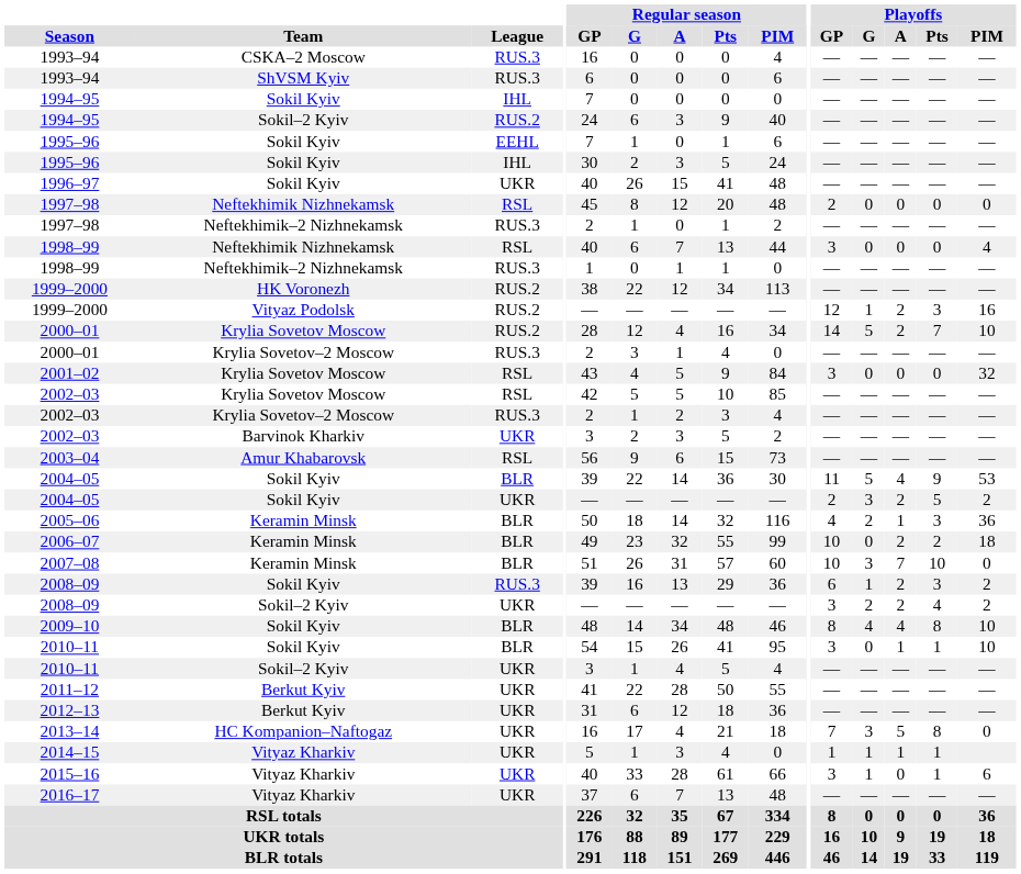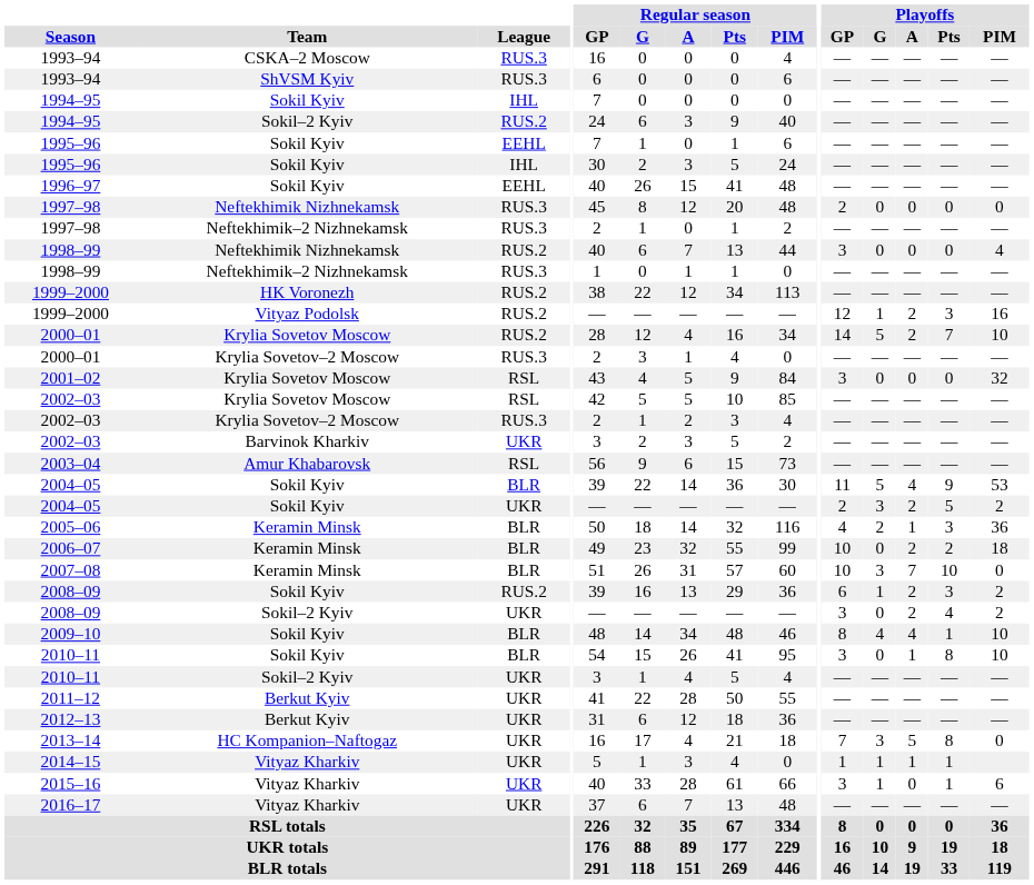 <table border="0" cellpadding="1" cellspacing="0" style="text-align:center; width:60em">
 <tr bgcolor="#e0e0e0">
 <th colspan="3" bgcolor="#ffffff"></th>
 <th rowspan="99" bgcolor="#ffffff"></th>
 <th colspan="5"><a href='#'>Regular season</a></th>
 <th rowspan="99" bgcolor="#ffffff"></th>
 <th colspan="5"><a href='#'>Playoffs</a></th>
 </tr>
 <tr bgcolor="#e0e0e0">
 <th><a href='#'>Season</a></th>
 <th>Team</th>
 <th>League</th>
 <th>GP</th>
 <th><a href='#'>G</a></th>
 <th><a href='#'>A</a></th>
 <th><a href='#'>Pts</a></th>
 <th><a href='#'>PIM</a></th>
 <th>GP</th>
 <th>G</th>
 <th>A</th>
 <th>Pts</th>
 <th>PIM</th>
 </tr>
 <tr>
 <td>1993–94</td>
 <td>CSKA–2 Moscow</td>
 <td><a href='#'>RUS.3</a></td>
 <td>16</td>
 <td>0</td>
 <td>0</td>
 <td>0</td>
 <td>4</td>
 <td>—</td>
 <td>—</td>
 <td>—</td>
 <td>—</td>
 <td>—</td>
 </tr>
 <tr bgcolor="#f0f0f0">
 <td>1993–94</td>
 <td><a href='#'>ShVSM Kyiv</a></td>
 <td>RUS.3</td>
 <td>6</td>
 <td>0</td>
 <td>0</td>
 <td>0</td>
 <td>6</td>
 <td>—</td>
 <td>—</td>
 <td>—</td>
 <td>—</td>
 <td>—</td>
 </tr>
 <tr>
 <td><a href='#'>1994–95</a></td>
 <td><a href='#'>Sokil Kyiv</a></td>
 <td><a href='#'>IHL</a></td>
 <td>7</td>
 <td>0</td>
 <td>0</td>
 <td>0</td>
 <td>0</td>
 <td>—</td>
 <td>—</td>
 <td>—</td>
 <td>—</td>
 <td>—</td>
 </tr>
 <tr bgcolor="#f0f0f0">
 <td><a href='#'>1994–95</a></td>
 <td>Sokil–2 Kyiv</td>
 <td><a href='#'>RUS.2</a></td>
 <td>24</td>
 <td>6</td>
 <td>3</td>
 <td>9</td>
 <td>40</td>
 <td>—</td>
 <td>—</td>
 <td>—</td>
 <td>—</td>
 <td>—</td>
 </tr>
 <tr>
 <td><a href='#'>1995–96</a></td>
 <td>Sokil Kyiv</td>
 <td><a href='#'>EEHL</a></td>
 <td>7</td>
 <td>1</td>
 <td>0</td>
 <td>1</td>
 <td>6</td>
 <td>—</td>
 <td>—</td>
 <td>—</td>
 <td>—</td>
 <td>—</td>
 </tr>
 <tr bgcolor="#f0f0f0">
 <td><a href='#'>1995–96</a></td>
 <td>Sokil Kyiv</td>
 <td>IHL</td>
 <td>30</td>
 <td>2</td>
 <td>3</td>
 <td>5</td>
 <td>24</td>
 <td>—</td>
 <td>—</td>
 <td>—</td>
 <td>—</td>
 <td>—</td>
 </tr>
 <tr>
 <td><a href='#'>1996–97</a></td>
 <td>Sokil Kyiv</td>
-<td>UKR</td>
+<td>EEHL</td>
 <td>40</td>
 <td>26</td>
 <td>15</td>
 <td>41</td>
 <td>48</td>
 <td>—</td>
 <td>—</td>
 <td>—</td>
 <td>—</td>
 <td>—</td>
 </tr>
 <tr bgcolor="#f0f0f0">
 <td><a href='#'>1997–98</a></td>
 <td><a href='#'>Neftekhimik Nizhnekamsk</a></td>
-<td><a href='#'>RSL</a></td>
+<td>RUS.3</td>
 <td>45</td>
 <td>8</td>
 <td>12</td>
 <td>20</td>
 <td>48</td>
 <td>2</td>
 <td>0</td>
 <td>0</td>
 <td>0</td>
 <td>0</td>
 </tr>
 <tr>
 <td>1997–98</td>
 <td>Neftekhimik–2 Nizhnekamsk</td>
 <td>RUS.3</td>
 <td>2</td>
 <td>1</td>
 <td>0</td>
 <td>1</td>
 <td>2</td>
 <td>—</td>
 <td>—</td>
 <td>—</td>
 <td>—</td>
 <td>—</td>
 </tr>
 <tr bgcolor="#f0f0f0">
 <td><a href='#'>1998–99</a></td>
 <td>Neftekhimik Nizhnekamsk</td>
-<td>RSL</td>
+<td>RUS.2</td>
 <td>40</td>
 <td>6</td>
 <td>7</td>
 <td>13</td>
 <td>44</td>
 <td>3</td>
 <td>0</td>
 <td>0</td>
 <td>0</td>
 <td>4</td>
 </tr>
 <tr>
 <td>1998–99</td>
 <td>Neftekhimik–2 Nizhnekamsk</td>
 <td>RUS.3</td>
 <td>1</td>
 <td>0</td>
 <td>1</td>
 <td>1</td>
 <td>0</td>
 <td>—</td>
 <td>—</td>
 <td>—</td>
 <td>—</td>
 <td>—</td>
 </tr>
 <tr bgcolor="#f0f0f0">
 <td><a href='#'>1999–2000</a></td>
 <td><a href='#'>HK Voronezh</a></td>
 <td>RUS.2</td>
 <td>38</td>
 <td>22</td>
 <td>12</td>
 <td>34</td>
 <td>113</td>
 <td>—</td>
 <td>—</td>
 <td>—</td>
 <td>—</td>
 <td>—</td>
 </tr>
 <tr>
 <td>1999–2000</td>
 <td><a href='#'>Vityaz Podolsk</a></td>
 <td>RUS.2</td>
 <td>—</td>
 <td>—</td>
 <td>—</td>
 <td>—</td>
 <td>—</td>
 <td>12</td>
 <td>1</td>
 <td>2</td>
 <td>3</td>
 <td>16</td>
 </tr>
 <tr bgcolor="#f0f0f0">
 <td><a href='#'>2000–01</a></td>
 <td><a href='#'>Krylia Sovetov Moscow</a></td>
 <td>RUS.2</td>
 <td>28</td>
 <td>12</td>
 <td>4</td>
 <td>16</td>
 <td>34</td>
 <td>14</td>
 <td>5</td>
 <td>2</td>
 <td>7</td>
 <td>10</td>
 </tr>
 <tr>
 <td>2000–01</td>
 <td>Krylia Sovetov–2 Moscow</td>
 <td>RUS.3</td>
 <td>2</td>
 <td>3</td>
 <td>1</td>
 <td>4</td>
 <td>0</td>
 <td>—</td>
 <td>—</td>
 <td>—</td>
 <td>—</td>
 <td>—</td>
 </tr>
 <tr bgcolor="#f0f0f0">
 <td><a href='#'>2001–02</a></td>
 <td>Krylia Sovetov Moscow</td>
 <td>RSL</td>
 <td>43</td>
 <td>4</td>
 <td>5</td>
 <td>9</td>
 <td>84</td>
 <td>3</td>
 <td>0</td>
 <td>0</td>
 <td>0</td>
 <td>32</td>
 </tr>
 <tr>
 <td><a href='#'>2002–03</a></td>
 <td>Krylia Sovetov Moscow</td>
 <td>RSL</td>
 <td>42</td>
 <td>5</td>
 <td>5</td>
 <td>10</td>
 <td>85</td>
 <td>—</td>
 <td>—</td>
 <td>—</td>
 <td>—</td>
 <td>—</td>
 </tr>
 <tr bgcolor="#f0f0f0">
 <td>2002–03</td>
 <td>Krylia Sovetov–2 Moscow</td>
 <td>RUS.3</td>
 <td>2</td>
 <td>1</td>
 <td>2</td>
 <td>3</td>
 <td>4</td>
 <td>—</td>
 <td>—</td>
 <td>—</td>
 <td>—</td>
 <td>—</td>
 </tr>
 <tr>
 <td><a href='#'>2002–03</a></td>
 <td>Barvinok Kharkiv</td>
 <td><a href='#'>UKR</a></td>
 <td>3</td>
 <td>2</td>
 <td>3</td>
 <td>5</td>
 <td>2</td>
 <td>—</td>
 <td>—</td>
 <td>—</td>
 <td>—</td>
 <td>—</td>
 </tr>
 <tr bgcolor="#f0f0f0">
 <td><a href='#'>2003–04</a></td>
 <td><a href='#'>Amur Khabarovsk</a></td>
 <td>RSL</td>
 <td>56</td>
 <td>9</td>
 <td>6</td>
 <td>15</td>
 <td>73</td>
 <td>—</td>
 <td>—</td>
 <td>—</td>
 <td>—</td>
 <td>—</td>
 </tr>
 <tr>
 <td><a href='#'>2004–05</a></td>
 <td>Sokil Kyiv</td>
 <td><a href='#'>BLR</a></td>
 <td>39</td>
 <td>22</td>
 <td>14</td>
 <td>36</td>
 <td>30</td>
 <td>11</td>
 <td>5</td>
 <td>4</td>
 <td>9</td>
 <td>53</td>
 </tr>
 <tr bgcolor="#f0f0f0">
 <td><a href='#'>2004–05</a></td>
 <td>Sokil Kyiv</td>
 <td>UKR</td>
 <td>—</td>
 <td>—</td>
 <td>—</td>
 <td>—</td>
 <td>—</td>
 <td>2</td>
 <td>3</td>
 <td>2</td>
 <td>5</td>
 <td>2</td>
 </tr>
 <tr>
 <td><a href='#'>2005–06</a></td>
 <td><a href='#'>Keramin Minsk</a></td>
 <td>BLR</td>
 <td>50</td>
 <td>18</td>
 <td>14</td>
 <td>32</td>
 <td>116</td>
 <td>4</td>
 <td>2</td>
 <td>1</td>
 <td>3</td>
 <td>36</td>
 </tr>
 <tr bgcolor="#f0f0f0">
 <td><a href='#'>2006–07</a></td>
 <td>Keramin Minsk</td>
 <td>BLR</td>
 <td>49</td>
 <td>23</td>
 <td>32</td>
 <td>55</td>
 <td>99</td>
 <td>10</td>
 <td>0</td>
 <td>2</td>
 <td>2</td>
 <td>18</td>
 </tr>
 <tr>
 <td><a href='#'>2007–08</a></td>
 <td>Keramin Minsk</td>
 <td>BLR</td>
 <td>51</td>
 <td>26</td>
 <td>31</td>
 <td>57</td>
 <td>60</td>
 <td>10</td>
 <td>3</td>
 <td>7</td>
 <td>10</td>
 <td>0</td>
 </tr>
 <tr bgcolor="#f0f0f0">
 <td><a href='#'>2008–09</a></td>
 <td>Sokil Kyiv</td>
-<td><a href='#'>RUS.3</a></td>
+<td>RUS.2</td>
 <td>39</td>
 <td>16</td>
 <td>13</td>
 <td>29</td>
 <td>36</td>
 <td>6</td>
 <td>1</td>
 <td>2</td>
 <td>3</td>
 <td>2</td>
 </tr>
 <tr>
 <td><a href='#'>2008–09</a></td>
 <td>Sokil–2 Kyiv</td>
 <td>UKR</td>
 <td>—</td>
 <td>—</td>
 <td>—</td>
 <td>—</td>
 <td>—</td>
 <td>3</td>
-<td>2</td>
+<td>0</td>
 <td>2</td>
 <td>4</td>
 <td>2</td>
 </tr>
 <tr bgcolor="#f0f0f0">
 <td><a href='#'>2009–10</a></td>
 <td>Sokil Kyiv</td>
 <td>BLR</td>
 <td>48</td>
 <td>14</td>
 <td>34</td>
 <td>48</td>
 <td>46</td>
 <td>8</td>
 <td>4</td>
 <td>4</td>
-<td>8</td>
+<td>1</td>
 <td>10</td>
 </tr>
 <tr>
 <td><a href='#'>2010–11</a></td>
 <td>Sokil Kyiv</td>
 <td>BLR</td>
 <td>54</td>
 <td>15</td>
 <td>26</td>
 <td>41</td>
 <td>95</td>
 <td>3</td>
 <td>0</td>
 <td>1</td>
-<td>1</td>
+<td>8</td>
 <td>10</td>
 </tr>
 <tr bgcolor="#f0f0f0">
 <td><a href='#'>2010–11</a></td>
 <td>Sokil–2 Kyiv</td>
 <td>UKR</td>
 <td>3</td>
 <td>1</td>
 <td>4</td>
 <td>5</td>
 <td>4</td>
 <td>—</td>
 <td>—</td>
 <td>—</td>
 <td>—</td>
 <td>—</td>
 </tr>
 <tr>
 <td><a href='#'>2011–12</a></td>
 <td><a href='#'>Berkut Kyiv</a></td>
 <td>UKR</td>
 <td>41</td>
 <td>22</td>
 <td>28</td>
 <td>50</td>
 <td>55</td>
 <td>—</td>
 <td>—</td>
 <td>—</td>
 <td>—</td>
 <td>—</td>
 </tr>
 <tr bgcolor="#f0f0f0">
 <td><a href='#'>2012–13</a></td>
 <td>Berkut Kyiv</td>
 <td>UKR</td>
 <td>31</td>
 <td>6</td>
 <td>12</td>
 <td>18</td>
 <td>36</td>
 <td>—</td>
 <td>—</td>
 <td>—</td>
 <td>—</td>
 <td>—</td>
 </tr>
 <tr>
 <td><a href='#'>2013–14</a></td>
 <td><a href='#'>HC Kompanion–Naftogaz</a></td>
 <td>UKR</td>
 <td>16</td>
 <td>17</td>
 <td>4</td>
 <td>21</td>
 <td>18</td>
 <td>7</td>
 <td>3</td>
 <td>5</td>
 <td>8</td>
 <td>0</td>
 </tr>
 <tr bgcolor="#f0f0f0">
 <td><a href='#'>2014–15</a></td>
 <td><a href='#'>Vityaz Kharkiv</a></td>
 <td>UKR</td>
 <td>5</td>
 <td>1</td>
 <td>3</td>
 <td>4</td>
 <td>0</td>
 <td>1</td>
 <td>1</td>
 <td>1</td>
 <td>1</td>
 <td></td>
 </tr>
 <tr>
 <td><a href='#'>2015–16</a></td>
 <td>Vityaz Kharkiv</td>
 <td><a href='#'>UKR</a></td>
 <td>40</td>
 <td>33</td>
 <td>28</td>
 <td>61</td>
 <td>66</td>
 <td>3</td>
 <td>1</td>
 <td>0</td>
 <td>1</td>
 <td>6</td>
 </tr>
 <tr bgcolor="#f0f0f0">
 <td><a href='#'>2016–17</a></td>
 <td>Vityaz Kharkiv</td>
 <td>UKR</td>
 <td>37</td>
 <td>6</td>
 <td>7</td>
 <td>13</td>
 <td>48</td>
 <td>—</td>
 <td>—</td>
 <td>—</td>
 <td>—</td>
 <td>—</td>
 </tr>
 <tr bgcolor="#e0e0e0">
 <th colspan="3">RSL totals</th>
 <th>226</th>
 <th>32</th>
 <th>35</th>
 <th>67</th>
 <th>334</th>
 <th>8</th>
 <th>0</th>
 <th>0</th>
 <th>0</th>
 <th>36</th>
 </tr>
 <tr bgcolor="#e0e0e0">
 <th colspan="3">UKR totals</th>
 <th>176</th>
 <th>88</th>
 <th>89</th>
 <th>177</th>
 <th>229</th>
 <th>16</th>
 <th>10</th>
 <th>9</th>
 <th>19</th>
 <th>18</th>
 </tr>
 <tr bgcolor="#e0e0e0">
 <th colspan="3">BLR totals</th>
 <th>291</th>
 <th>118</th>
 <th>151</th>
 <th>269</th>
 <th>446</th>
 <th>46</th>
 <th>14</th>
 <th>19</th>
 <th>33</th>
 <th>119</th>
 </tr>
 </table>
